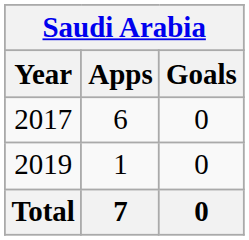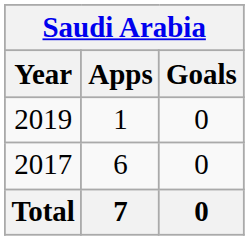 <table class="wikitable" style="text-align:center">
 <tr>
 <th colspan=3><a href='#'>Saudi Arabia</a></th>
 </tr>
 <tr>
 <th>Year</th>
 <th>Apps</th>
 <th>Goals</th>
 </tr>
 <tr>
-<td>2017</td>
-<td>6</td>
+<td>2019</td>
+<td>1</td>
 <td>0</td>
 </tr>
 <tr>
-<td>2019</td>
-<td>1</td>
+<td>2017</td>
+<td>6</td>
 <td>0</td>
 </tr>
 <tr>
 <th>Total</th>
 <th>7</th>
 <th>0</th>
 </tr>
 </table>
